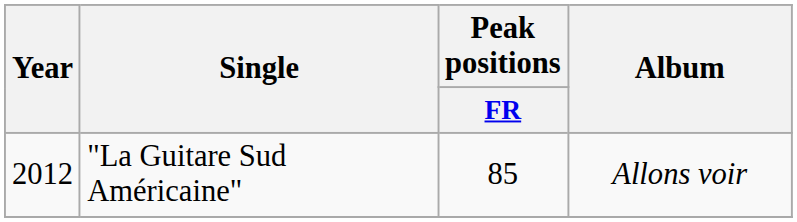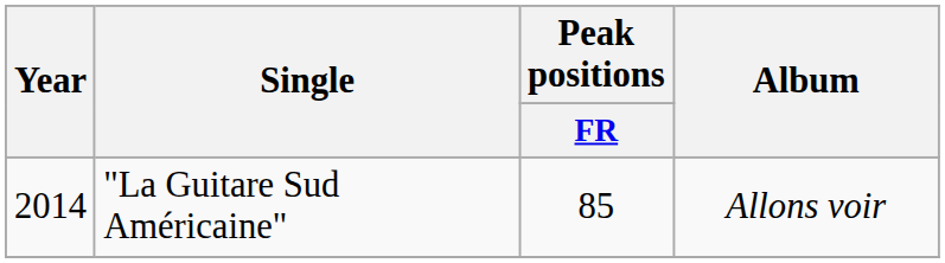 <table class="wikitable">
 <tr>
 <th align="center" rowspan="2" width="10">Year</th>
 <th align="center" rowspan="2" width="180">Single</th>
 <th align="center" colspan="1" width="20">Peak positions</th>
 <th align="center" rowspan="2" width="110">Album</th>
 </tr>
 <tr>
 <th scope="col" style="width:3em;font-size:90%;"><a href='#'>FR</a><br></th>
 </tr>
 <tr>
-<td style="text-align:center;">2012</td>
+<td style="text-align:center;">2014</td>
 <td>"La Guitare Sud Américaine"</td>
 <td style="text-align:center;">85</td>
 <td style="text-align:center;"><em>Allons voir</em></td>
 </tr>
 <tr>
 </tr>
 </table>
